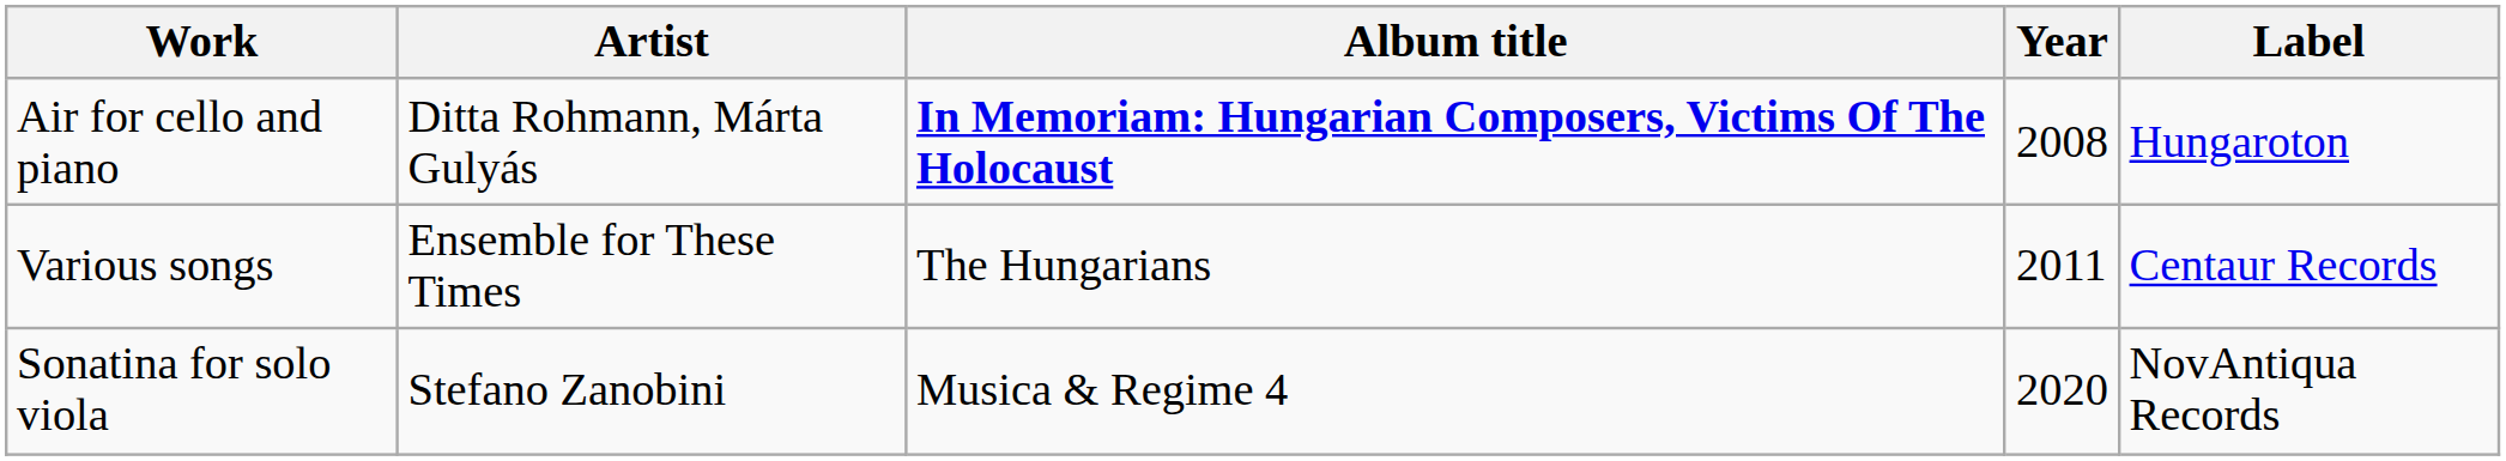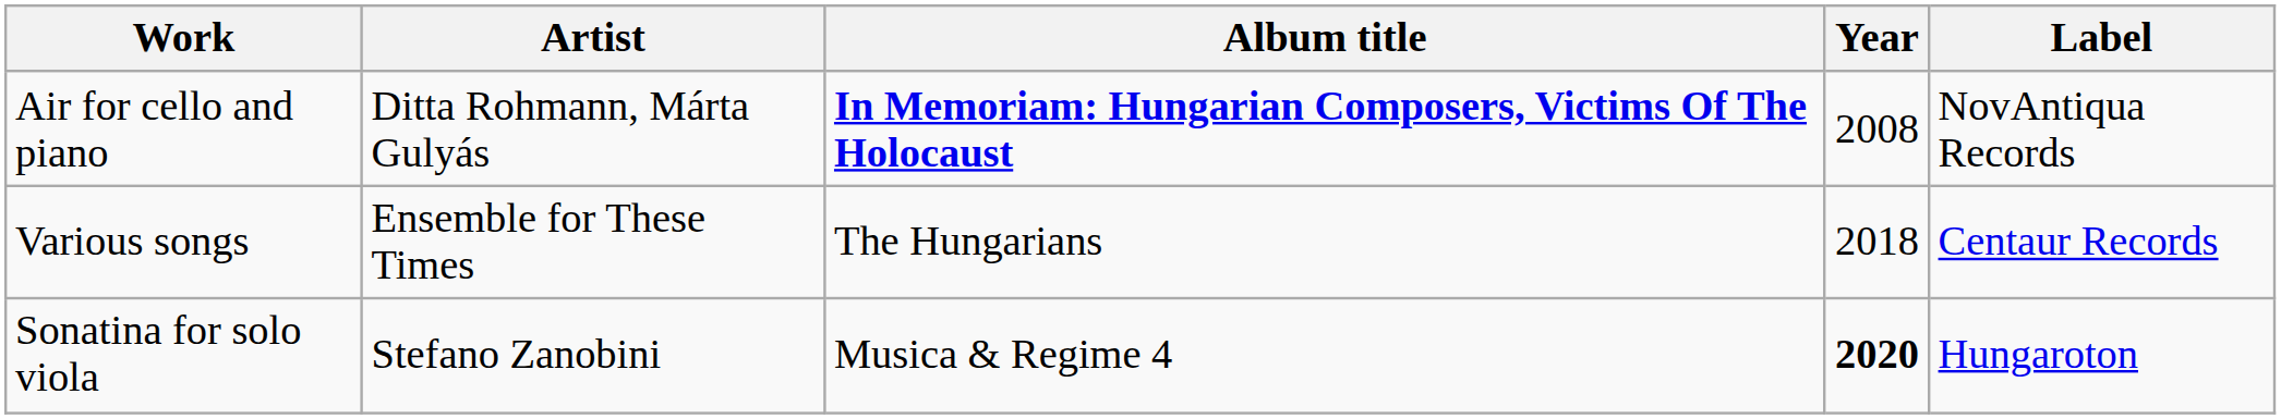 <table class="wikitable">
 <tr>
 <th>Work</th>
 <th>Artist</th>
 <th>Album title</th>
 <th>Year</th>
 <th>Label</th>
 </tr>
 <tr>
 <td>Air for cello and piano</td>
 <td>Ditta Rohmann, Márta Gulyás</td>
 <td><strong><a href='#'>In Memoriam: Hungarian Composers, Victims Of The Holocaust</a></strong></td>
 <td>2008</td>
-<td><a href='#'>Hungaroton</a></td>
+<td>NovAntiqua Records</td>
 </tr>
 <tr>
 <td>Various songs</td>
 <td>Ensemble for These Times</td>
 <td>The Hungarians</td>
-<td>2011</td>
+<td>2018</td>
 <td><a href='#'>Centaur Records</a></td>
 </tr>
 <tr>
 <td>Sonatina for solo viola</td>
 <td>Stefano Zanobini</td>
 <td>Musica & Regime 4</td>
-<td>2020</td>
-<td>NovAntiqua Records</td>
+<td><strong>2020</strong></td>
+<td><a href='#'>Hungaroton</a></td>
 </tr>
 </table>
